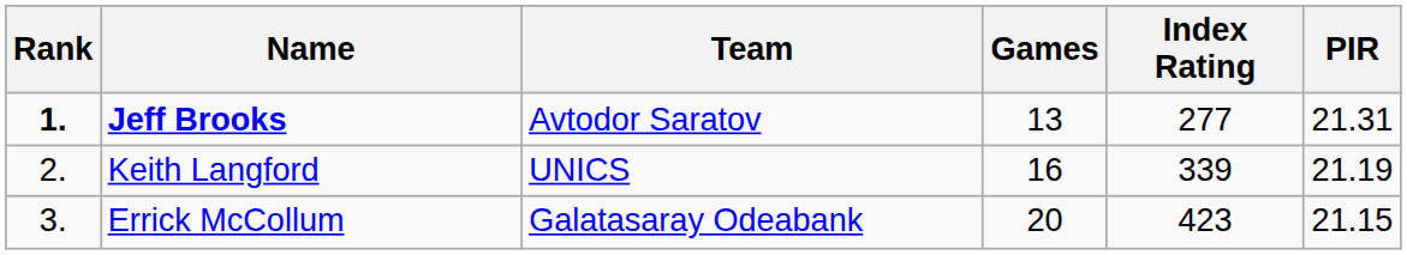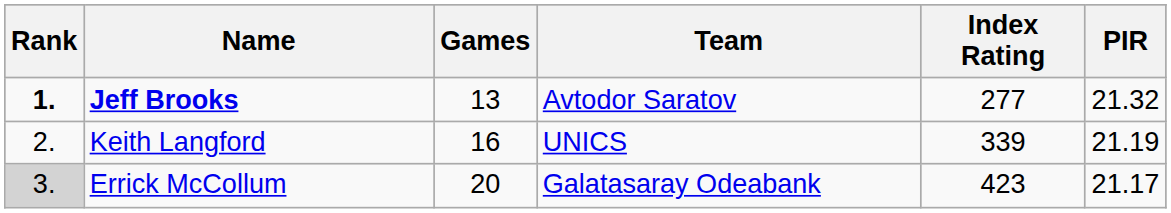 <table class="wikitable sortable" style="text-align: center;">
 <tr>
 <th>Rank</th>
 <th width=200>Name</th>
+<th>Games</th>
 <th width=220>Team</th>
-<th>Games</th>
 <th width=90>Index Rating</th>
 <th width=40>PIR</th>
 </tr>
 <tr>
 <td><strong>1.</strong></td>
 <td align="left"> <strong><a href='#'>Jeff Brooks</a></strong></td>
+<td>13</td>
 <td align="left"> <a href='#'>Avtodor Saratov</a></td>
-<td>13</td>
 <td>277</td>
-<td>21.31</td>
+<td>21.32</td>
 </tr>
 <tr>
 <td>2.</td>
 <td align="left"> <a href='#'>Keith Langford</a></td>
+<td>16</td>
 <td align="left"> <a href='#'>UNICS</a></td>
-<td>16</td>
 <td>339</td>
 <td>21.19</td>
 </tr>
 <tr>
-<td>3.</td>
+<td style="background: lightgrey;">3.</td>
 <td align="left"> <a href='#'>Errick McCollum</a></td>
+<td>20</td>
 <td align="left"> <a href='#'>Galatasaray Odeabank</a></td>
-<td>20</td>
 <td>423</td>
-<td>21.15</td>
+<td>21.17</td>
 </tr>
 </table>
